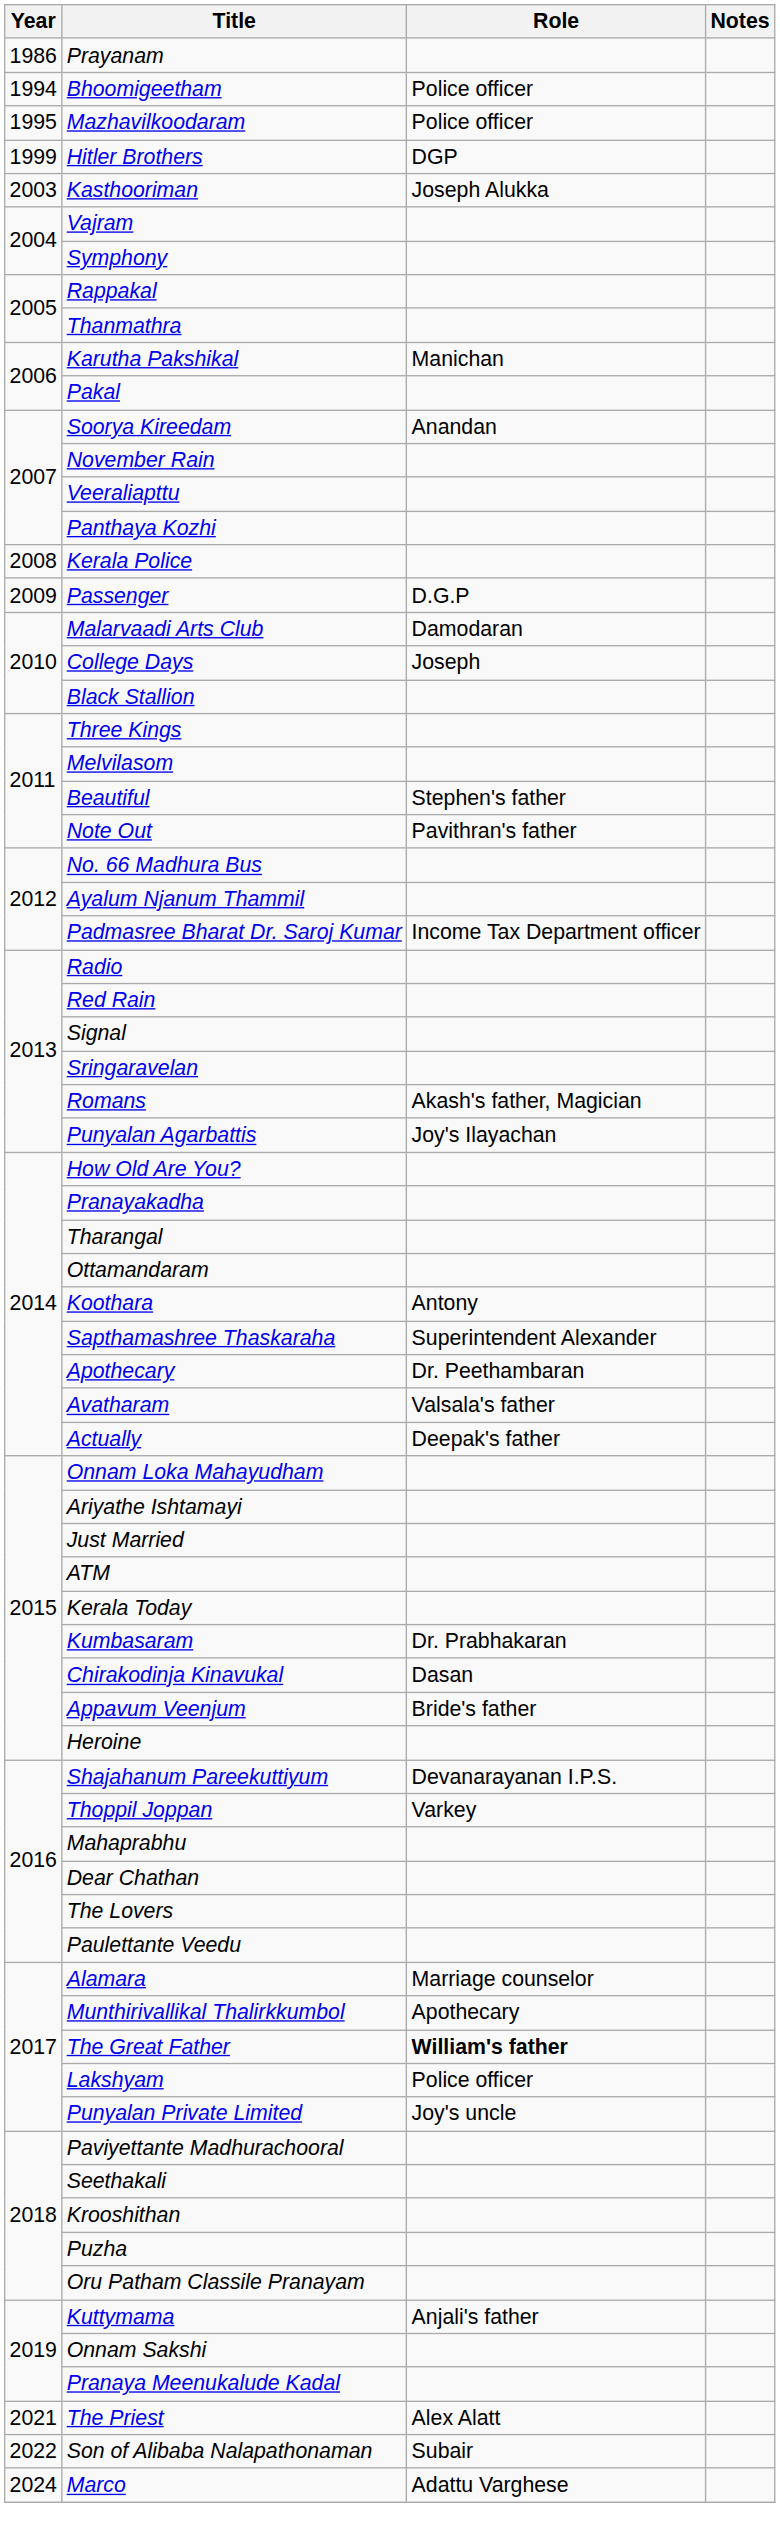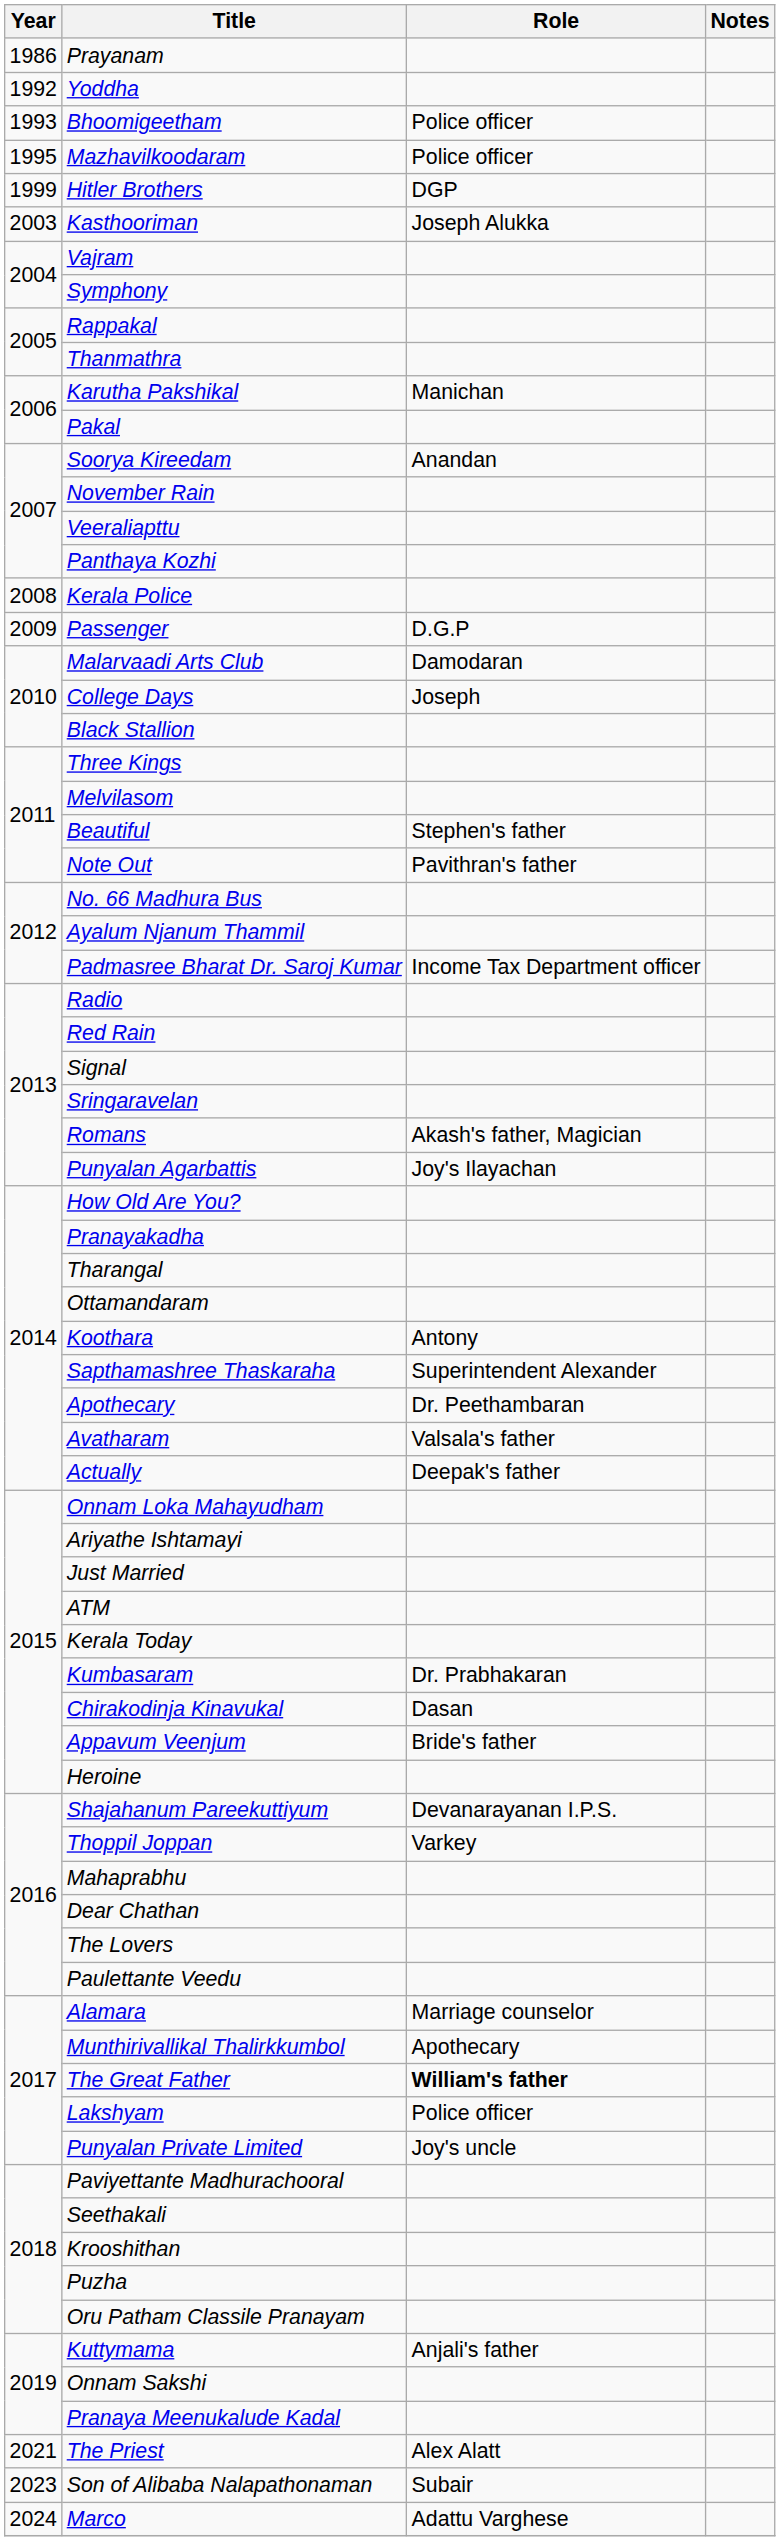 <table class="wikitable sortable">
 <tr>
 <th>Year</th>
 <th>Title</th>
 <th>Role</th>
 <th class="unsortable">Notes</th>
 </tr>
 <tr>
 <td>1986</td>
 <td><em>Prayanam</em></td>
 <td></td>
 <td></td>
 </tr>
 <tr>
-<td>1994</td>
+<td>1992</td>
+<td><em><a href='#'>Yoddha</a></em></td>
+<td></td>
+<td></td>
+</tr>
+<tr>
+<td>1993</td>
 <td><em><a href='#'>Bhoomigeetham</a></em></td>
 <td>Police officer</td>
 <td></td>
 </tr>
 <tr>
 <td>1995</td>
 <td><em><a href='#'>Mazhavilkoodaram</a></em></td>
 <td>Police officer</td>
 <td></td>
 </tr>
 <tr>
 <td>1999</td>
 <td><em><a href='#'>Hitler Brothers</a></em></td>
 <td>DGP</td>
 <td></td>
 </tr>
 <tr>
 <td>2003</td>
 <td><em><a href='#'>Kasthooriman</a></em></td>
 <td>Joseph Alukka</td>
 <td></td>
 </tr>
 <tr>
 <td rowspan=2>2004</td>
 <td><em><a href='#'>Vajram</a></em></td>
 <td></td>
 <td></td>
 </tr>
 <tr>
 <td><em><a href='#'>Symphony</a></em></td>
 <td></td>
 <td></td>
 </tr>
 <tr>
 <td rowspan=2>2005</td>
 <td><em><a href='#'>Rappakal</a></em></td>
 <td></td>
 <td></td>
 </tr>
 <tr>
 <td><em><a href='#'>Thanmathra</a></em></td>
 <td></td>
 <td></td>
 </tr>
 <tr>
 <td rowspan=2>2006</td>
 <td><em><a href='#'>Karutha Pakshikal</a></em></td>
 <td>Manichan</td>
 <td></td>
 </tr>
 <tr>
 <td><em><a href='#'>Pakal</a></em></td>
 <td></td>
 <td></td>
 </tr>
 <tr>
 <td rowspan=4>2007</td>
 <td><em><a href='#'>Soorya Kireedam</a></em></td>
 <td>Anandan</td>
 <td></td>
 </tr>
 <tr>
 <td><em><a href='#'>November Rain</a></em></td>
 <td></td>
 <td></td>
 </tr>
 <tr>
 <td><em><a href='#'>Veeraliapttu</a></em></td>
 <td></td>
 <td></td>
 </tr>
 <tr>
 <td><em><a href='#'>Panthaya Kozhi</a></em></td>
 <td></td>
 <td></td>
 </tr>
 <tr>
 <td>2008</td>
 <td><em><a href='#'>Kerala Police</a></em></td>
 <td></td>
 <td></td>
 </tr>
 <tr>
 <td>2009</td>
 <td><em><a href='#'>Passenger</a></em></td>
 <td>D.G.P</td>
 <td></td>
 </tr>
 <tr>
 <td rowspan=3>2010</td>
 <td><em><a href='#'>Malarvaadi Arts Club</a></em></td>
 <td>Damodaran</td>
 <td></td>
 </tr>
 <tr>
 <td><em><a href='#'>College Days</a></em></td>
 <td>Joseph</td>
 <td></td>
 </tr>
 <tr>
 <td><em><a href='#'>Black Stallion</a></em></td>
 <td></td>
 <td></td>
 </tr>
 <tr>
 <td rowspan=4>2011</td>
 <td><em><a href='#'>Three Kings</a></em></td>
 <td></td>
 <td></td>
 </tr>
 <tr>
 <td><em><a href='#'>Melvilasom</a></em></td>
 <td></td>
 <td></td>
 </tr>
 <tr>
 <td><em><a href='#'>Beautiful</a></em></td>
 <td>Stephen's father</td>
 <td></td>
 </tr>
 <tr>
 <td><em><a href='#'>Note Out</a></em></td>
 <td>Pavithran's father</td>
 <td></td>
 </tr>
 <tr>
 <td rowspan=3>2012</td>
 <td><em><a href='#'>No. 66 Madhura Bus</a></em></td>
 <td></td>
 <td></td>
 </tr>
 <tr>
 <td><em><a href='#'>Ayalum Njanum Thammil</a></em></td>
 <td></td>
 <td></td>
 </tr>
 <tr>
 <td><em><a href='#'>Padmasree Bharat Dr. Saroj Kumar</a></em></td>
 <td>Income Tax Department officer</td>
 <td></td>
 </tr>
 <tr>
 <td rowspan=6>2013</td>
 <td><em><a href='#'>Radio</a></em></td>
 <td></td>
 <td></td>
 </tr>
 <tr>
 <td><em><a href='#'>Red Rain</a></em></td>
 <td></td>
 <td></td>
 </tr>
 <tr>
 <td><em>Signal</em></td>
 <td></td>
 <td></td>
 </tr>
 <tr>
 <td><em><a href='#'>Sringaravelan</a></em></td>
 <td></td>
 <td></td>
 </tr>
 <tr>
 <td><em><a href='#'>Romans</a></em></td>
 <td>Akash's father, Magician</td>
 <td></td>
 </tr>
 <tr>
 <td><em><a href='#'>Punyalan Agarbattis</a></em></td>
 <td>Joy's Ilayachan</td>
 <td></td>
 </tr>
 <tr>
 <td rowspan=9>2014</td>
 <td><em><a href='#'>How Old Are You?</a></em></td>
 <td></td>
 <td></td>
 </tr>
 <tr>
 <td><em><a href='#'>Pranayakadha</a></em></td>
 <td></td>
 <td></td>
 </tr>
 <tr>
 <td><em>Tharangal</em></td>
 <td></td>
 <td></td>
 </tr>
 <tr>
 <td><em>Ottamandaram</em></td>
 <td></td>
 <td></td>
 </tr>
 <tr>
 <td><em><a href='#'>Koothara</a></em></td>
 <td>Antony</td>
 <td></td>
 </tr>
 <tr>
 <td><em><a href='#'>Sapthamashree Thaskaraha</a></em></td>
 <td>Superintendent Alexander</td>
 <td></td>
 </tr>
 <tr>
 <td><em><a href='#'>Apothecary</a></em></td>
 <td>Dr. Peethambaran</td>
 <td></td>
 </tr>
 <tr>
 <td><em><a href='#'>Avatharam</a></em></td>
 <td>Valsala's father</td>
 <td></td>
 </tr>
 <tr>
 <td><em><a href='#'>Actually</a></em></td>
 <td>Deepak's father</td>
 <td></td>
 </tr>
 <tr>
 <td rowspan=9>2015</td>
 <td><em><a href='#'>Onnam Loka Mahayudham</a></em></td>
 <td></td>
 <td></td>
 </tr>
 <tr>
 <td><em>Ariyathe Ishtamayi</em></td>
 <td></td>
 <td></td>
 </tr>
 <tr>
 <td><em>Just Married</em></td>
 <td></td>
 <td></td>
 </tr>
 <tr>
 <td><em>ATM</em></td>
 <td></td>
 <td></td>
 </tr>
 <tr>
 <td><em>Kerala Today</em></td>
 <td></td>
 <td></td>
 </tr>
 <tr>
 <td><em><a href='#'>Kumbasaram</a></em></td>
 <td>Dr. Prabhakaran</td>
 <td></td>
 </tr>
 <tr>
 <td><em><a href='#'>Chirakodinja Kinavukal</a></em></td>
 <td>Dasan</td>
 <td></td>
 </tr>
 <tr>
 <td><em><a href='#'>Appavum Veenjum</a></em></td>
 <td>Bride's father</td>
 <td></td>
 </tr>
 <tr>
 <td><em>Heroine</em></td>
 <td></td>
 <td></td>
 </tr>
 <tr>
 <td rowspan=6>2016</td>
 <td><em><a href='#'>Shajahanum Pareekuttiyum</a></em></td>
 <td>Devanarayanan I.P.S.</td>
 <td></td>
 </tr>
 <tr>
 <td><em><a href='#'>Thoppil Joppan</a></em></td>
 <td>Varkey</td>
 <td></td>
 </tr>
 <tr>
 <td><em>Mahaprabhu</em></td>
 <td></td>
 <td></td>
 </tr>
 <tr>
 <td><em>Dear Chathan</em></td>
 <td></td>
 <td></td>
 </tr>
 <tr>
 <td><em>The Lovers</em></td>
 <td></td>
 <td></td>
 </tr>
 <tr>
 <td><em>Paulettante Veedu</em></td>
 <td></td>
 <td></td>
 </tr>
 <tr>
 <td rowspan=5>2017</td>
 <td><em><a href='#'>Alamara</a></em></td>
 <td>Marriage counselor</td>
 <td></td>
 </tr>
 <tr>
 <td><em><a href='#'>Munthirivallikal Thalirkkumbol</a></em></td>
 <td>Apothecary</td>
 <td></td>
 </tr>
 <tr>
 <td><em><a href='#'>The Great Father</a></em></td>
 <td><strong>William's father</strong></td>
 <td></td>
 </tr>
 <tr>
 <td><em><a href='#'>Lakshyam</a></em></td>
 <td>Police officer</td>
 <td></td>
 </tr>
 <tr>
 <td><em><a href='#'>Punyalan Private Limited</a></em></td>
 <td>Joy's uncle</td>
 <td></td>
 </tr>
 <tr>
 <td rowspan=5>2018</td>
 <td><em>Paviyettante Madhurachooral</em></td>
 <td></td>
 <td></td>
 </tr>
 <tr>
 <td><em>Seethakali</em></td>
 <td></td>
 <td></td>
 </tr>
 <tr>
 <td><em>Krooshithan</em></td>
 <td></td>
 <td></td>
 </tr>
 <tr>
 <td><em>Puzha</em></td>
 <td></td>
 <td></td>
 </tr>
 <tr>
 <td><em>Oru Patham Classile Pranayam</em></td>
 <td></td>
 <td></td>
 </tr>
 <tr>
 <td rowspan=3>2019</td>
 <td><em><a href='#'>Kuttymama</a></em></td>
 <td>Anjali's father</td>
 <td></td>
 </tr>
 <tr>
 <td><em>Onnam Sakshi</em></td>
 <td></td>
 <td></td>
 </tr>
 <tr>
 <td><em><a href='#'>Pranaya Meenukalude Kadal</a></em></td>
 <td></td>
 <td></td>
 </tr>
 <tr>
 <td>2021</td>
 <td><em><a href='#'>The Priest</a></em></td>
 <td>Alex Alatt</td>
 <td></td>
 </tr>
 <tr>
-<td>2022</td>
+<td>2023</td>
 <td><em>Son of Alibaba Nalapathonaman</em></td>
 <td>Subair</td>
 <td></td>
 </tr>
 <tr>
 <td>2024</td>
 <td><em><a href='#'>Marco</a></em></td>
 <td>Adattu Varghese</td>
 <td></td>
 </tr>
 <tr>
 </tr>
 </table>
